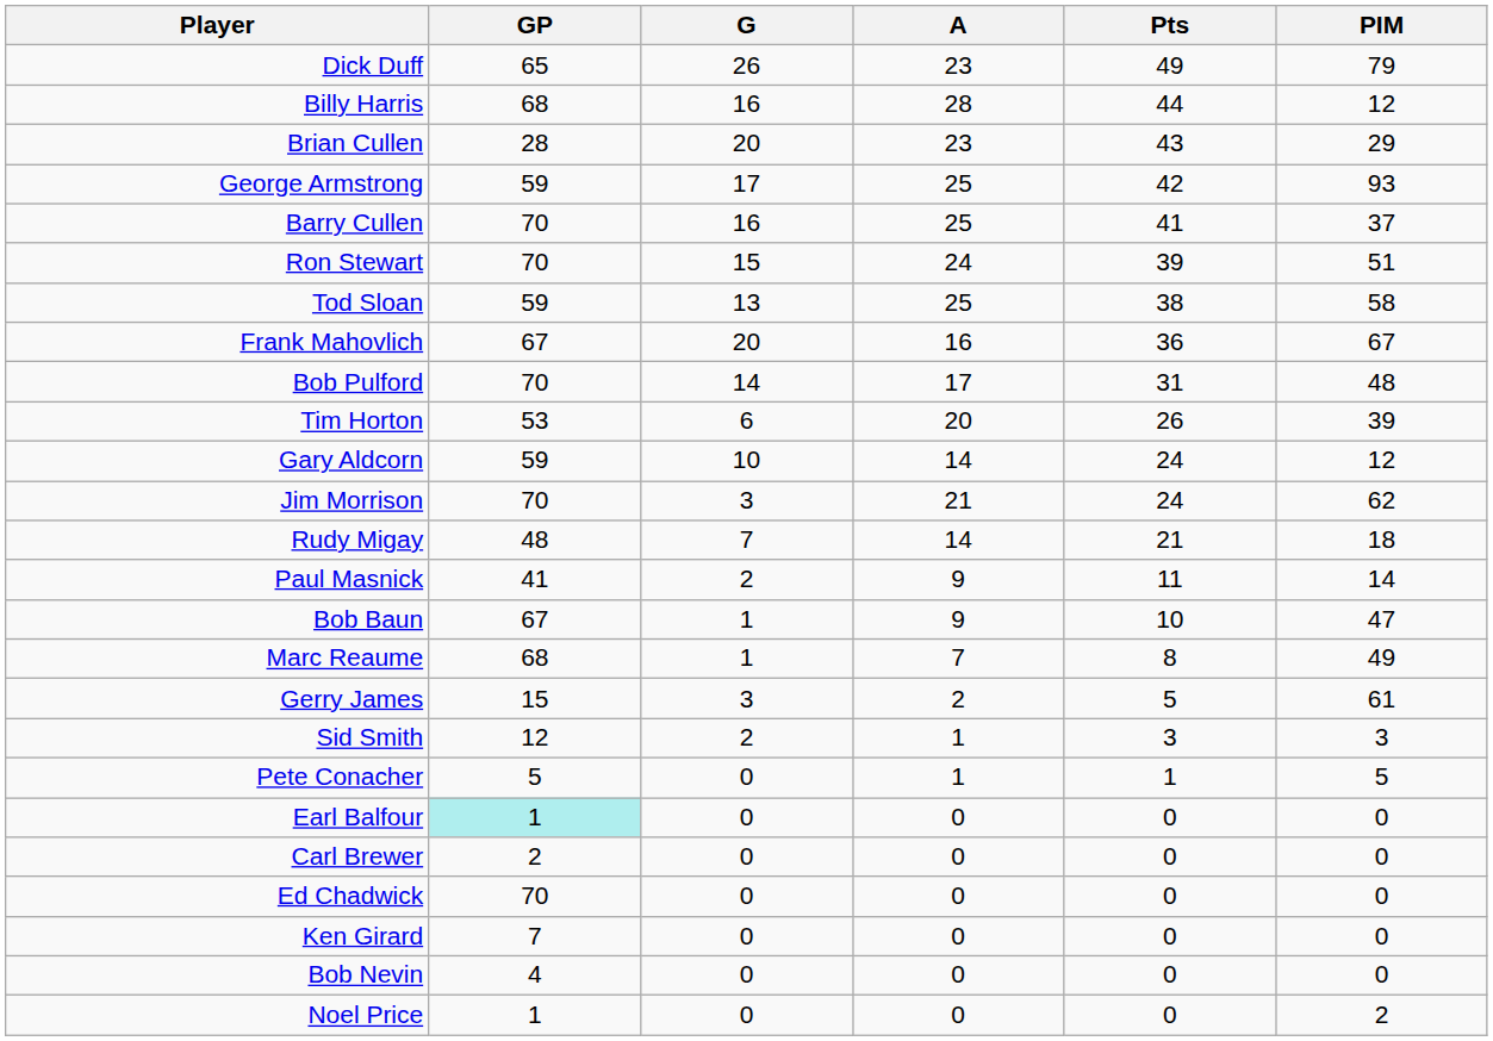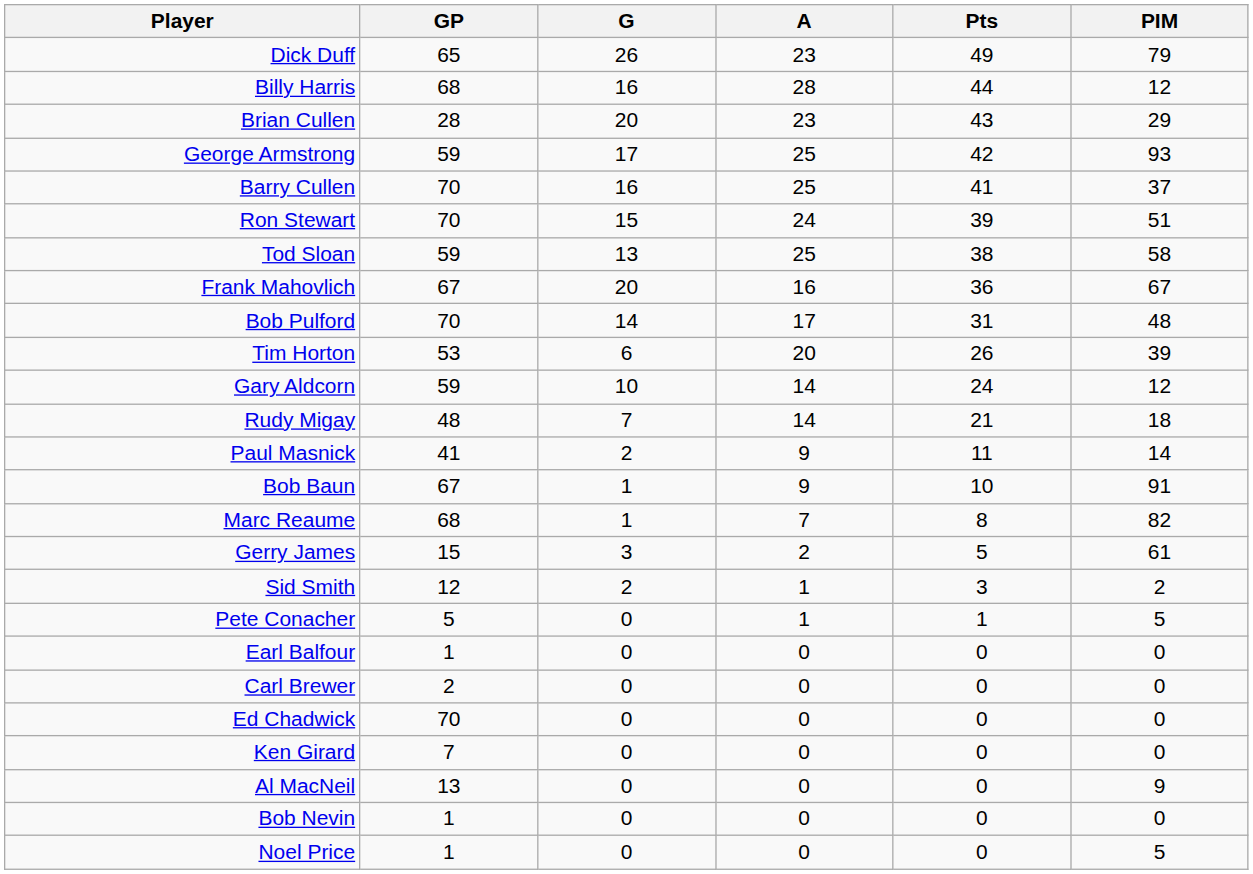 <table class="wikitable sortable" width="60%">
 <tr ALIGN="center">
 <th bgcolor="#DDDDFF" width="10%">Player</th>
 <th bgcolor="#DDDDFF" width="5%">GP</th>
 <th bgcolor="#DDDDFF" width="5%">G</th>
 <th bgcolor="#DDDDFF" width="5%">A</th>
 <th bgcolor="#DDDDFF" width="5%">Pts</th>
 <th bgcolor="#DDDDFF" width="5%">PIM</th>
 </tr>
 <tr align="center">
 <td align="right"><a href='#'>Dick Duff</a></td>
 <td>65</td>
 <td>26</td>
 <td>23</td>
 <td>49</td>
 <td>79</td>
 </tr>
 <tr align="center">
 <td align="right"><a href='#'>Billy Harris</a></td>
 <td>68</td>
 <td>16</td>
 <td>28</td>
 <td>44</td>
 <td>12</td>
 </tr>
 <tr align="center">
 <td align="right"><a href='#'>Brian Cullen</a></td>
 <td>28</td>
 <td>20</td>
 <td>23</td>
 <td>43</td>
 <td>29</td>
 </tr>
 <tr align="center">
 <td align="right"><a href='#'>George Armstrong</a></td>
 <td>59</td>
 <td>17</td>
 <td>25</td>
 <td>42</td>
 <td>93</td>
 </tr>
 <tr align="center">
 <td align="right"><a href='#'>Barry Cullen</a></td>
 <td>70</td>
 <td>16</td>
 <td>25</td>
 <td>41</td>
 <td>37</td>
 </tr>
 <tr align="center">
 <td align="right"><a href='#'>Ron Stewart</a></td>
 <td>70</td>
 <td>15</td>
 <td>24</td>
 <td>39</td>
 <td>51</td>
 </tr>
 <tr align="center">
 <td align="right"><a href='#'>Tod Sloan</a></td>
 <td>59</td>
 <td>13</td>
 <td>25</td>
 <td>38</td>
 <td>58</td>
 </tr>
 <tr align="center">
 <td align="right"><a href='#'>Frank Mahovlich</a></td>
 <td>67</td>
 <td>20</td>
 <td>16</td>
 <td>36</td>
 <td>67</td>
 </tr>
 <tr align="center">
 <td align="right"><a href='#'>Bob Pulford</a></td>
 <td>70</td>
 <td>14</td>
 <td>17</td>
 <td>31</td>
 <td>48</td>
 </tr>
 <tr align="center">
 <td align="right"><a href='#'>Tim Horton</a></td>
 <td>53</td>
 <td>6</td>
 <td>20</td>
 <td>26</td>
 <td>39</td>
 </tr>
 <tr align="center">
 <td align="right"><a href='#'>Gary Aldcorn</a></td>
 <td>59</td>
 <td>10</td>
 <td>14</td>
 <td>24</td>
 <td>12</td>
 </tr>
 <tr align="center">
-<td align="right"><a href='#'>Jim Morrison</a></td>
-<td>70</td>
-<td>3</td>
-<td>21</td>
-<td>24</td>
-<td>62</td>
-</tr>
-<tr align="center">
 <td align="right"><a href='#'>Rudy Migay</a></td>
 <td>48</td>
 <td>7</td>
 <td>14</td>
 <td>21</td>
 <td>18</td>
 </tr>
 <tr align="center">
 <td align="right"><a href='#'>Paul Masnick</a></td>
 <td>41</td>
 <td>2</td>
 <td>9</td>
 <td>11</td>
 <td>14</td>
 </tr>
 <tr align="center">
 <td align="right"><a href='#'>Bob Baun</a></td>
 <td>67</td>
 <td>1</td>
 <td>9</td>
 <td>10</td>
-<td>47</td>
+<td>91</td>
 </tr>
 <tr align="center">
 <td align="right"><a href='#'>Marc Reaume</a></td>
 <td>68</td>
 <td>1</td>
 <td>7</td>
 <td>8</td>
-<td>49</td>
+<td>82</td>
 </tr>
 <tr align="center">
 <td align="right"><a href='#'>Gerry James</a></td>
 <td>15</td>
 <td>3</td>
 <td>2</td>
 <td>5</td>
 <td>61</td>
 </tr>
 <tr align="center">
 <td align="right"><a href='#'>Sid Smith</a></td>
 <td>12</td>
 <td>2</td>
 <td>1</td>
 <td>3</td>
-<td>3</td>
+<td>2</td>
 </tr>
 <tr align="center">
 <td align="right"><a href='#'>Pete Conacher</a></td>
 <td>5</td>
 <td>0</td>
 <td>1</td>
 <td>1</td>
 <td>5</td>
 </tr>
 <tr align="center">
 <td align="right"><a href='#'>Earl Balfour</a></td>
-<td style="background: paleturquoise;">1</td>
+<td>1</td>
 <td>0</td>
 <td>0</td>
 <td>0</td>
 <td>0</td>
 </tr>
 <tr align="center">
 <td align="right"><a href='#'>Carl Brewer</a></td>
 <td>2</td>
 <td>0</td>
 <td>0</td>
 <td>0</td>
 <td>0</td>
 </tr>
 <tr align="center">
 <td align="right"><a href='#'>Ed Chadwick</a></td>
 <td>70</td>
 <td>0</td>
 <td>0</td>
 <td>0</td>
 <td>0</td>
 </tr>
 <tr align="center">
 <td align="right"><a href='#'>Ken Girard</a></td>
 <td>7</td>
 <td>0</td>
 <td>0</td>
 <td>0</td>
 <td>0</td>
 </tr>
 <tr align="center">
+<td align="right"><a href='#'>Al MacNeil</a></td>
+<td>13</td>
+<td>0</td>
+<td>0</td>
+<td>0</td>
+<td>9</td>
+</tr>
+<tr align="center">
 <td align="right"><a href='#'>Bob Nevin</a></td>
-<td>4</td>
+<td>1</td>
 <td>0</td>
 <td>0</td>
 <td>0</td>
 <td>0</td>
 </tr>
 <tr align="center">
 <td align="right"><a href='#'>Noel Price</a></td>
 <td>1</td>
 <td>0</td>
 <td>0</td>
 <td>0</td>
-<td>2</td>
+<td>5</td>
 </tr>
 </table>
